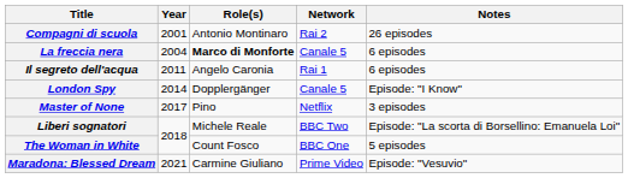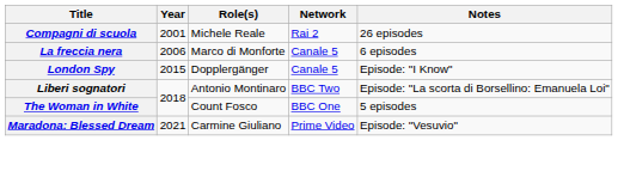 <table class="wikitable plainrowheaders sortable">
 <tr>
 <th scope="col">Title</th>
 <th scope="col">Year</th>
 <th scope="col">Role(s)</th>
 <th scope="col">Network</th>
 <th scope="col" class="unsortable">Notes</th>
 </tr>
 <tr>
 <th scope="row"><em><a href='#'>Compagni di scuola</a></em></th>
 <td>2001</td>
-<td>Antonio Montinaro</td>
+<td>Michele Reale</td>
 <td><a href='#'>Rai 2</a></td>
 <td>26 episodes</td>
 </tr>
 <tr>
 <th scope="row"><em><a href='#'>La freccia nera</a></em></th>
-<td>2004</td>
-<td><strong>Marco di Monforte</strong></td>
+<td>2006</td>
+<td>Marco di Monforte</td>
 <td><a href='#'>Canale 5</a></td>
 <td>6 episodes</td>
 </tr>
 <tr>
-<th scope="row"><em>Il segreto dell'acqua</em></th>
-<td>2011</td>
-<td>Angelo Caronia</td>
-<td><a href='#'>Rai 1</a></td>
-<td>6 episodes</td>
-</tr>
-<tr>
 <th scope="row"><em><a href='#'>London Spy</a></em></th>
-<td>2014</td>
+<td>2015</td>
 <td>Dopplergänger</td>
 <td><a href='#'>Canale 5</a></td>
 <td>Episode: "I Know"</td>
 </tr>
 <tr>
-<th scope="row"><em><a href='#'>Master of None</a></em></th>
-<td>2017</td>
-<td>Pino</td>
-<td><a href='#'>Netflix</a></td>
-<td>3 episodes</td>
-</tr>
-<tr>
 <th scope="row"><em>Liberi sognatori</em></th>
 <td rowspan="2">2018</td>
-<td>Michele Reale</td>
+<td>Antonio Montinaro</td>
 <td><a href='#'>BBC Two</a></td>
 <td>Episode: "La scorta di Borsellino: Emanuela Loi"</td>
 </tr>
 <tr>
 <th scope="row"><em><a href='#'>The Woman in White</a></em></th>
 <td>Count Fosco</td>
 <td><a href='#'>BBC One</a></td>
 <td>5 episodes</td>
 </tr>
 <tr>
 <th scope="row"><em><a href='#'>Maradona: Blessed Dream</a></em></th>
 <td>2021</td>
 <td>Carmine Giuliano</td>
 <td><a href='#'>Prime Video</a></td>
 <td>Episode: "Vesuvio"</td>
 </tr>
 </table>
